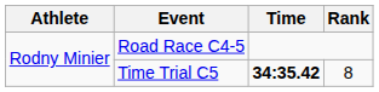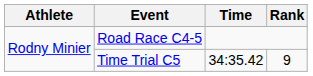 <table class=wikitable>
 <tr>
 <th>Athlete</th>
 <th>Event</th>
 <th>Time</th>
 <th>Rank</th>
 </tr>
 <tr align=center>
 <td align=left rowspan=2><a href='#'>Rodny Minier</a></td>
 <td align=left><a href='#'>Road Race C4-5</a></td>
 <td colspan=2></td>
 </tr>
 <tr align=center>
 <td align=left><a href='#'>Time Trial C5</a></td>
-<td><strong>34:35.42</strong></td>
-<td>8</td>
+<td>34:35.42</td>
+<td>9</td>
 </tr>
 </table>
